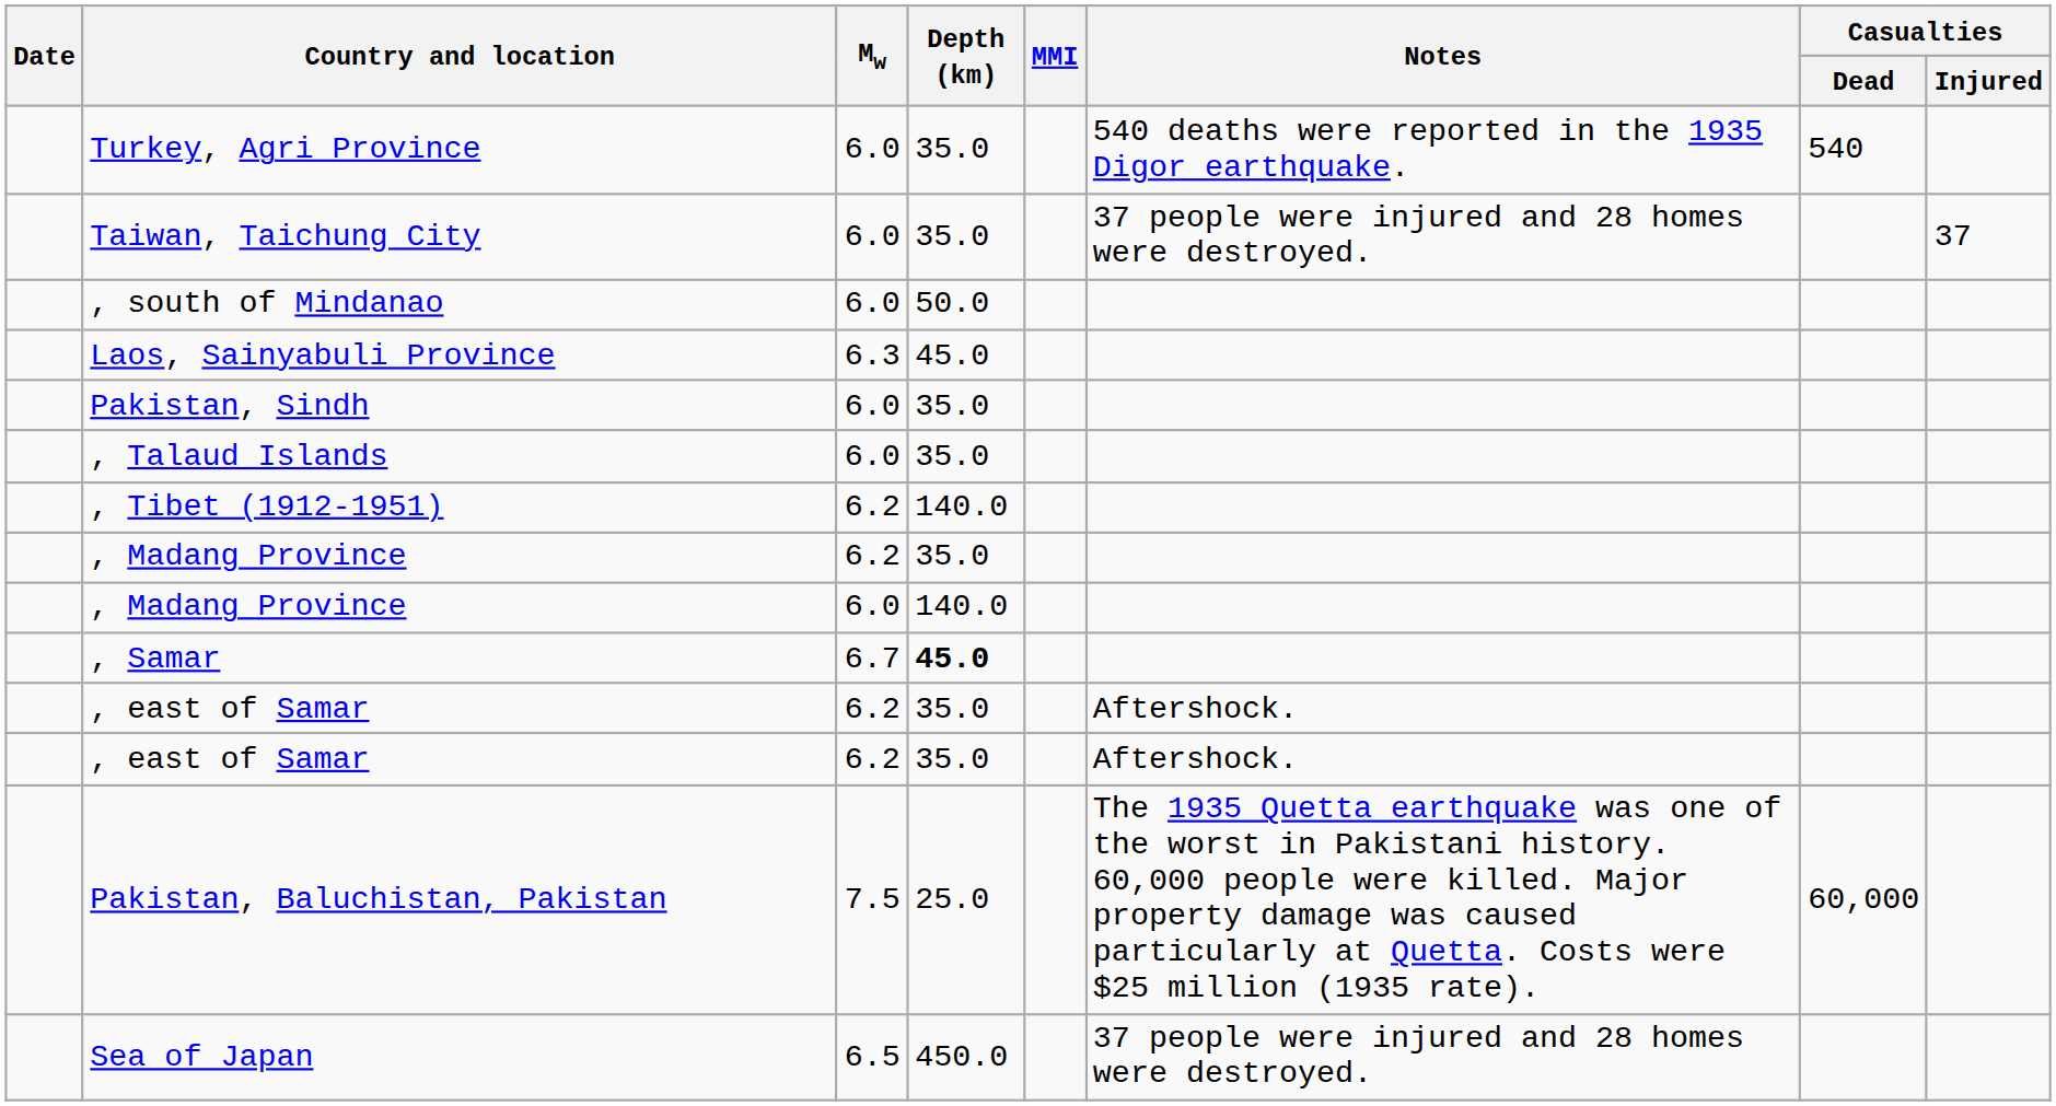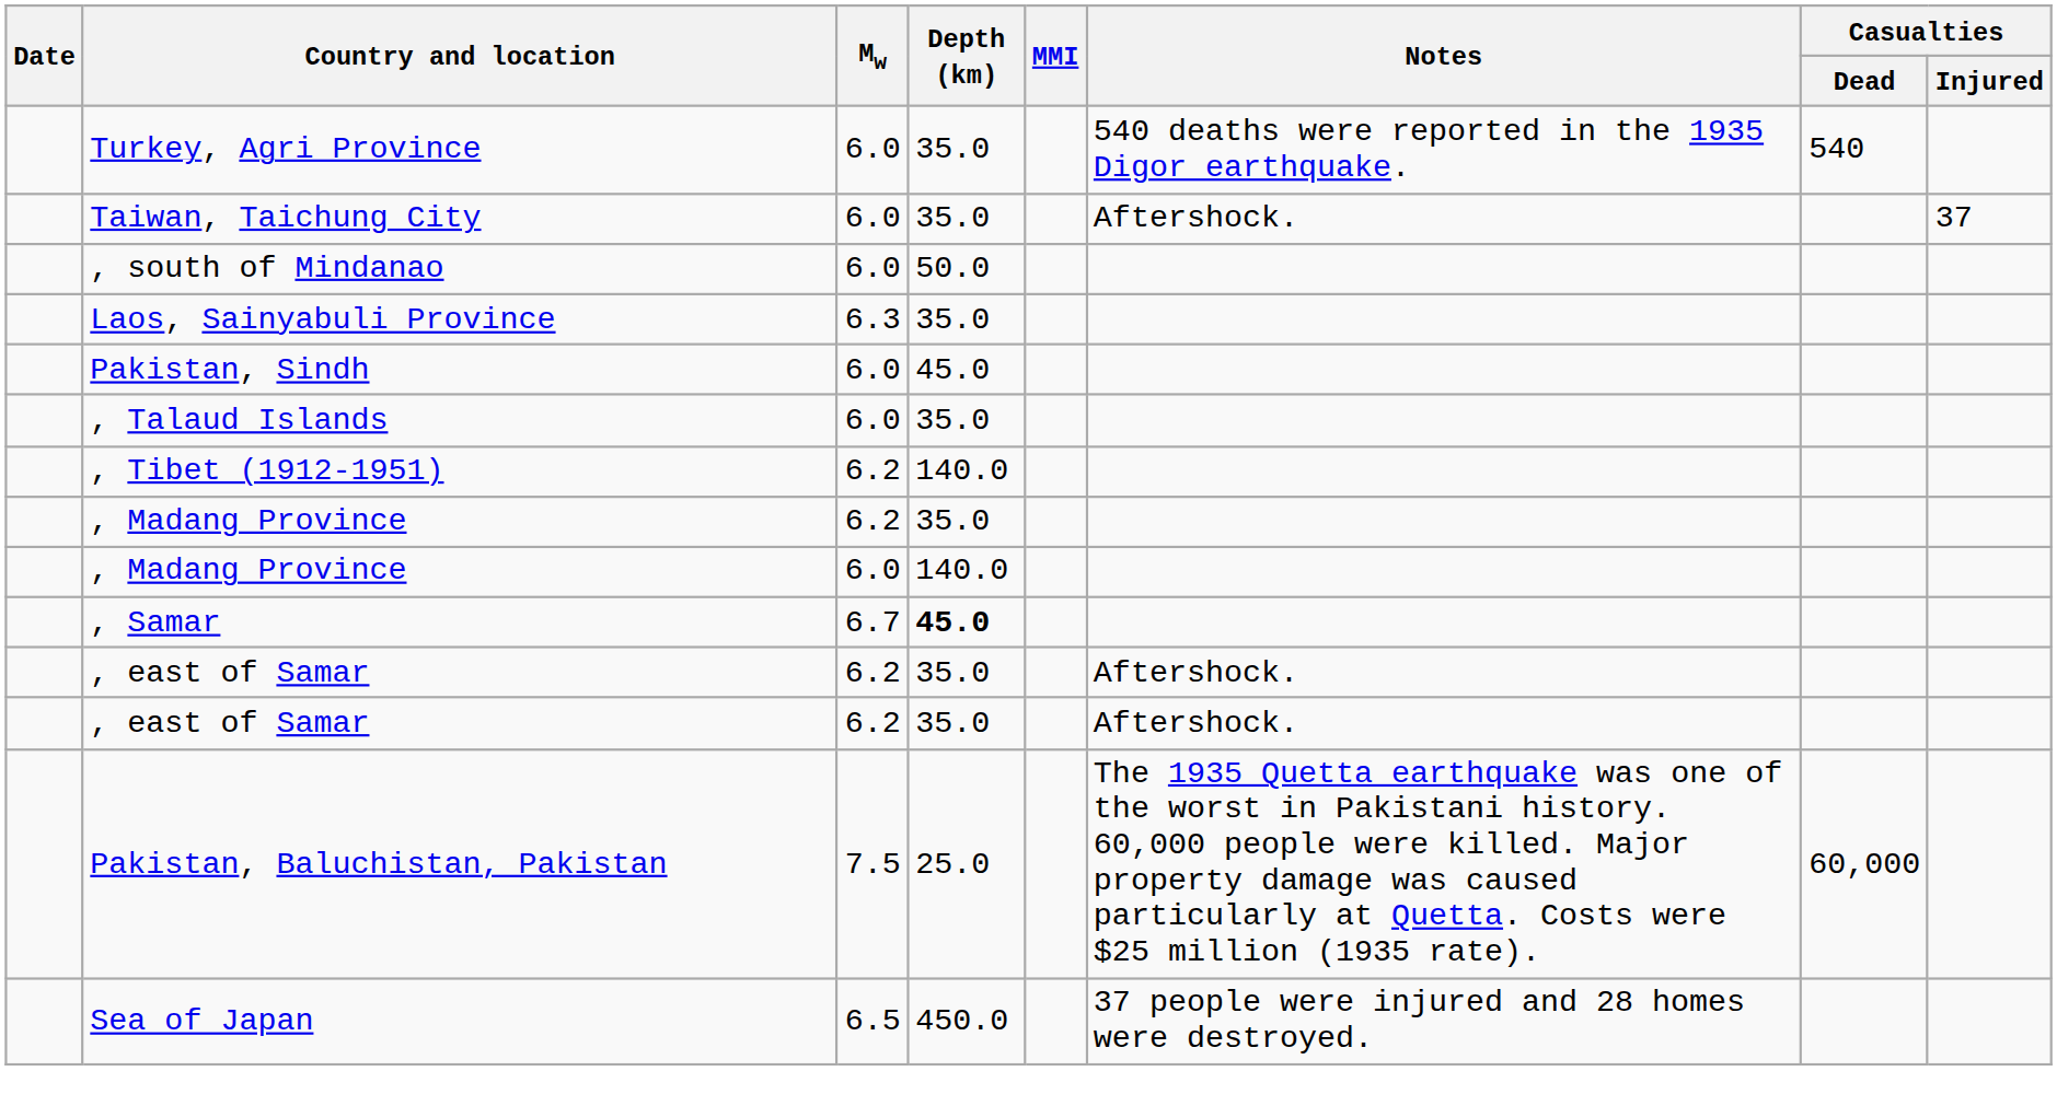 <table class="wikitable sortable sort-under" style="border:1px black; margin-left:1em;">
 <tr>
 <th rowspan="2"><small>Date</small></th>
 <th rowspan="2" style="width: 310px"><small>Country and location</small></th>
 <th rowspan="2"><small>M<sub>w</sub></small></th>
 <th rowspan="2"><small>Depth (km)</small></th>
 <th rowspan="2"><small><a href='#'>MMI</a></small></th>
 <th rowspan="2" class="unsortable"><small>Notes</small></th>
 <th colspan="2"><small>Casualties</small></th>
 </tr>
 <tr>
 <th><small>Dead</small></th>
 <th><small>Injured</small></th>
 </tr>
 <tr>
 <td></td>
 <td> <a href='#'>Turkey</a>, <a href='#'>Agri Province</a></td>
 <td>6.0</td>
 <td>35.0</td>
 <td></td>
 <td>540 deaths were reported in the <a href='#'>1935 Digor earthquake</a>.</td>
 <td>540</td>
 <td></td>
 </tr>
 <tr>
 <td></td>
 <td> <a href='#'>Taiwan</a>, <a href='#'>Taichung City</a></td>
 <td>6.0</td>
 <td>35.0</td>
 <td></td>
-<td>37 people were injured and 28 homes were destroyed.</td>
+<td>Aftershock.</td>
 <td></td>
 <td>37</td>
 </tr>
 <tr>
 <td></td>
 <td>, south of <a href='#'>Mindanao</a></td>
 <td>6.0</td>
 <td>50.0</td>
 <td></td>
 <td></td>
 <td></td>
 <td></td>
 </tr>
 <tr>
 <td></td>
 <td> <a href='#'>Laos</a>, <a href='#'>Sainyabuli Province</a></td>
 <td>6.3</td>
-<td>45.0</td>
+<td>35.0</td>
 <td></td>
 <td></td>
 <td></td>
 <td></td>
 </tr>
 <tr>
 <td></td>
 <td> <a href='#'>Pakistan</a>, <a href='#'>Sindh</a></td>
 <td>6.0</td>
-<td>35.0</td>
+<td>45.0</td>
 <td></td>
 <td></td>
 <td></td>
 <td></td>
 </tr>
 <tr>
 <td></td>
 <td>, <a href='#'>Talaud Islands</a></td>
 <td>6.0</td>
 <td>35.0</td>
 <td></td>
 <td></td>
 <td></td>
 <td></td>
 </tr>
 <tr>
 <td></td>
 <td>, <a href='#'>Tibet (1912-1951)</a></td>
 <td>6.2</td>
 <td>140.0</td>
 <td></td>
 <td></td>
 <td></td>
 <td></td>
 </tr>
 <tr>
 <td></td>
 <td>, <a href='#'>Madang Province</a></td>
 <td>6.2</td>
 <td>35.0</td>
 <td></td>
 <td></td>
 <td></td>
 <td></td>
 </tr>
 <tr>
 <td></td>
 <td>, <a href='#'>Madang Province</a></td>
 <td>6.0</td>
 <td>140.0</td>
 <td></td>
 <td></td>
 <td></td>
 <td></td>
 </tr>
 <tr>
 <td></td>
 <td>, <a href='#'>Samar</a></td>
 <td>6.7</td>
 <td><strong>45.0</strong></td>
 <td></td>
 <td></td>
 <td></td>
 <td></td>
 </tr>
 <tr>
 <td></td>
 <td>, east of <a href='#'>Samar</a></td>
 <td>6.2</td>
 <td>35.0</td>
 <td></td>
 <td>Aftershock.</td>
 <td></td>
 <td></td>
 </tr>
 <tr>
 <td></td>
 <td>, east of <a href='#'>Samar</a></td>
 <td>6.2</td>
 <td>35.0</td>
 <td></td>
 <td>Aftershock.</td>
 <td></td>
 <td></td>
 </tr>
 <tr>
 <td></td>
 <td> <a href='#'>Pakistan</a>, <a href='#'>Baluchistan, Pakistan</a></td>
 <td>7.5</td>
 <td>25.0</td>
 <td></td>
 <td>The <a href='#'>1935 Quetta earthquake</a> was one of the worst in Pakistani history. 60,000 people were killed. Major property damage was caused particularly at <a href='#'>Quetta</a>. Costs were $25 million (1935 rate).</td>
 <td>60,000</td>
 <td></td>
 </tr>
 <tr>
 <td></td>
 <td><a href='#'>Sea of Japan</a></td>
 <td>6.5</td>
 <td>450.0</td>
 <td></td>
 <td>37 people were injured and 28 homes were destroyed.</td>
 <td></td>
 <td></td>
 </tr>
 </table>
